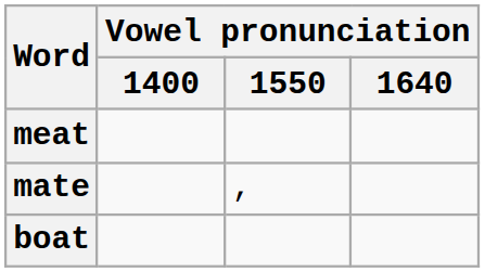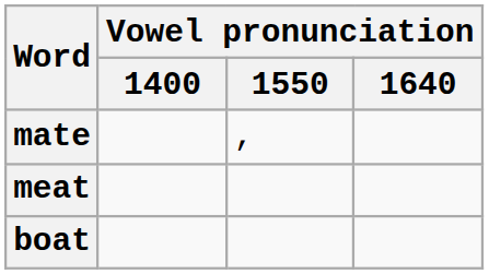 <table class="wikitable">
 <tr>
 <th rowspan="2">Word</th>
 <th colspan="3">Vowel pronunciation</th>
 </tr>
 <tr>
 <th>1400</th>
 <th>1550</th>
 <th>1640</th>
 </tr>
 <tr>
+<th>mate</th>
+<td></td>
+<td>, </td>
+<td></td>
+</tr>
+<tr>
 <th>meat</th>
 <td></td>
 <td></td>
-<td></td>
-</tr>
-<tr>
-<th>mate</th>
-<td></td>
-<td>, </td>
 <td></td>
 </tr>
 <tr>
 <th>boat</th>
 <td></td>
 <td></td>
 <td></td>
 </tr>
 </table>
